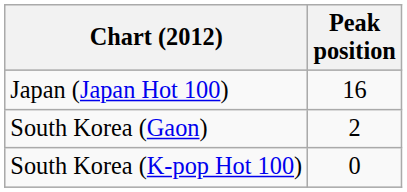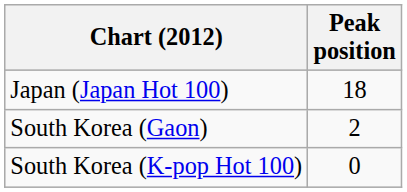 <table class="wikitable">
 <tr>
 <th>Chart (2012)</th>
 <th>Peak<br>position</th>
 </tr>
 <tr>
 <td>Japan (<a href='#'>Japan Hot 100</a>)</td>
-<td align="center">16</td>
+<td align="center">18</td>
 </tr>
 <tr>
 <td>South Korea (<a href='#'>Gaon</a>)</td>
 <td align="center">2</td>
 </tr>
 <tr>
 <td>South Korea (<a href='#'>K-pop Hot 100</a>)</td>
 <td align="center">0</td>
 </tr>
 </table>
